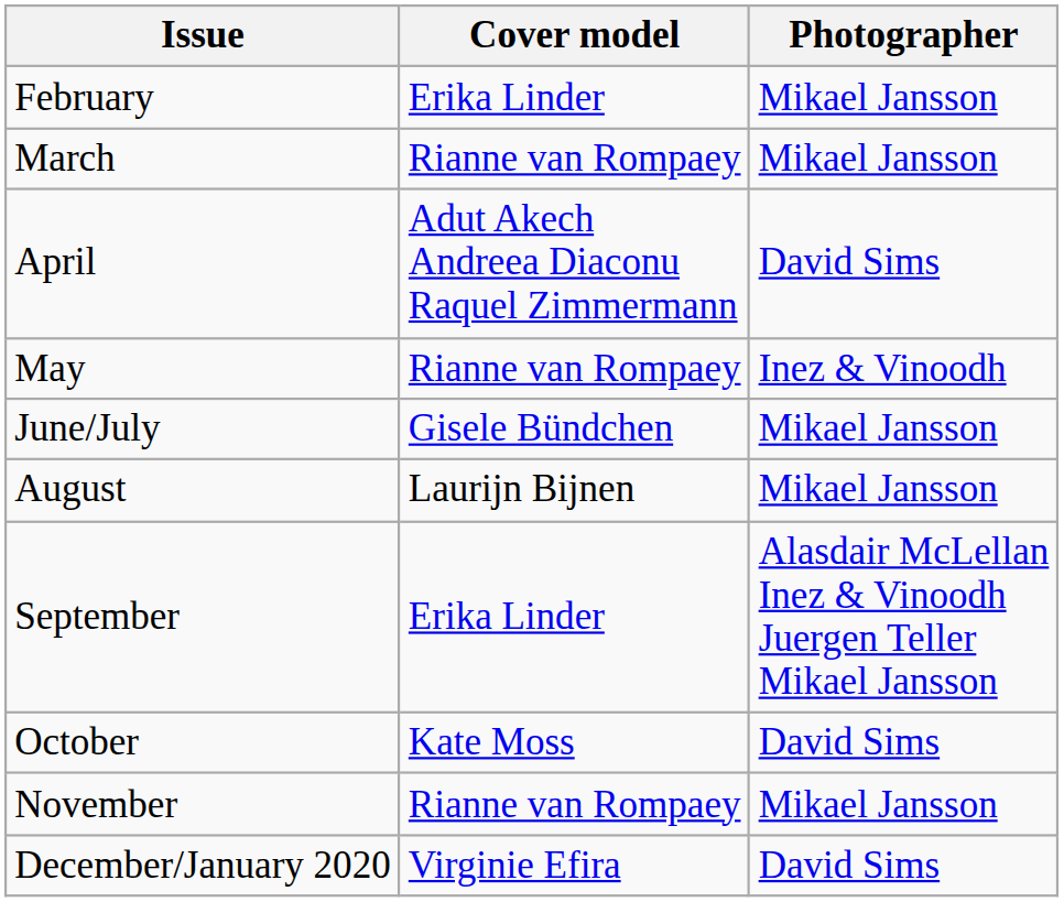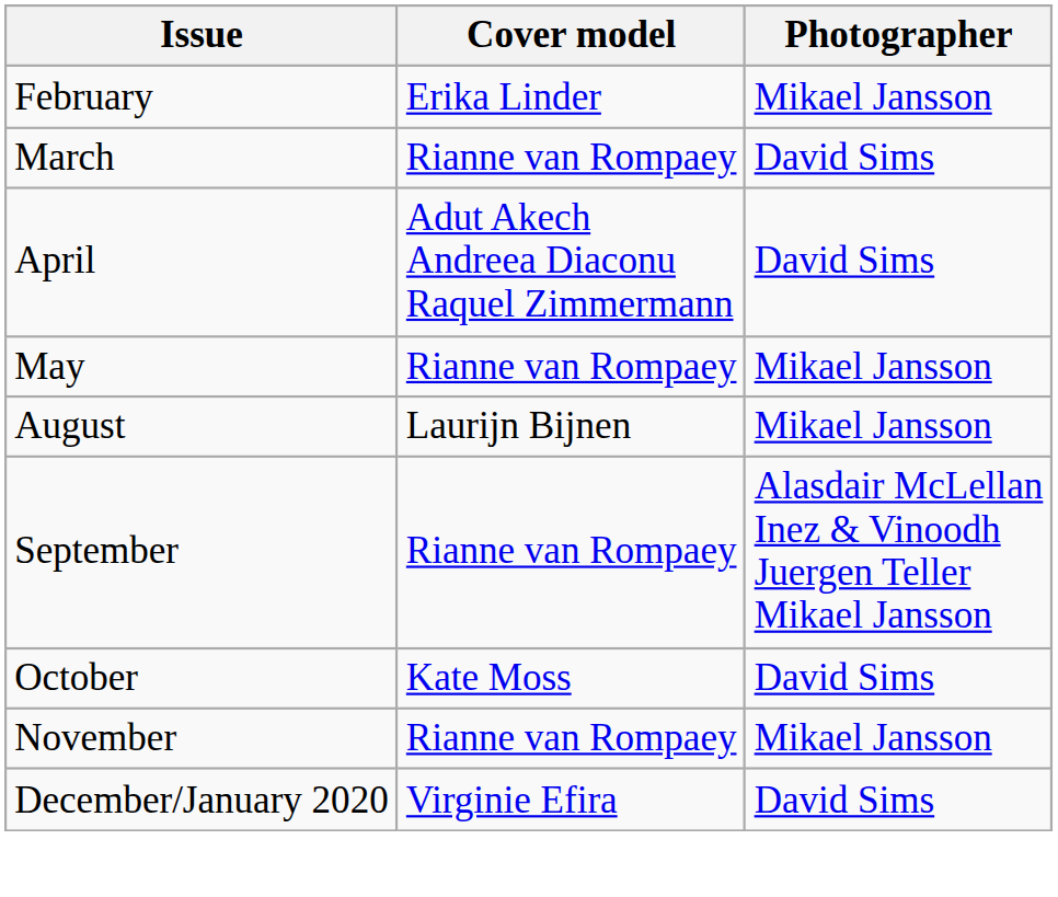 <table class="sortable wikitable">
 <tr>
 <th>Issue</th>
 <th>Cover model</th>
 <th>Photographer</th>
 </tr>
 <tr>
 <td>February</td>
 <td><a href='#'>Erika Linder</a></td>
 <td><a href='#'>Mikael Jansson</a></td>
 </tr>
 <tr>
 <td>March</td>
 <td><a href='#'>Rianne van Rompaey</a></td>
-<td><a href='#'>Mikael Jansson</a></td>
+<td><a href='#'>David Sims</a></td>
 </tr>
 <tr>
 <td>April</td>
 <td><a href='#'>Adut Akech</a><br><a href='#'>Andreea Diaconu</a><br><a href='#'>Raquel Zimmermann</a></td>
 <td><a href='#'>David Sims</a></td>
 </tr>
 <tr>
 <td>May</td>
 <td><a href='#'>Rianne van Rompaey</a></td>
-<td><a href='#'>Inez & Vinoodh</a></td>
-</tr>
-<tr>
-<td>June/July</td>
-<td><a href='#'>Gisele Bündchen</a></td>
 <td><a href='#'>Mikael Jansson</a></td>
 </tr>
 <tr>
 <td>August</td>
 <td>Laurijn Bijnen</td>
 <td><a href='#'>Mikael Jansson</a></td>
 </tr>
 <tr>
 <td>September</td>
-<td><a href='#'>Erika Linder</a></td>
+<td><a href='#'>Rianne van Rompaey</a></td>
 <td><a href='#'>Alasdair McLellan</a> <br> <a href='#'>Inez & Vinoodh</a> <br> <a href='#'>Juergen Teller</a> <br> <a href='#'>Mikael Jansson</a></td>
 </tr>
 <tr>
 <td>October</td>
 <td><a href='#'>Kate Moss</a></td>
 <td><a href='#'>David Sims</a></td>
 </tr>
 <tr>
 <td>November</td>
 <td><a href='#'>Rianne van Rompaey</a></td>
 <td><a href='#'>Mikael Jansson</a></td>
 </tr>
 <tr>
 <td>December/January 2020</td>
 <td><a href='#'>Virginie Efira</a></td>
 <td><a href='#'>David Sims</a></td>
 </tr>
 </table>
